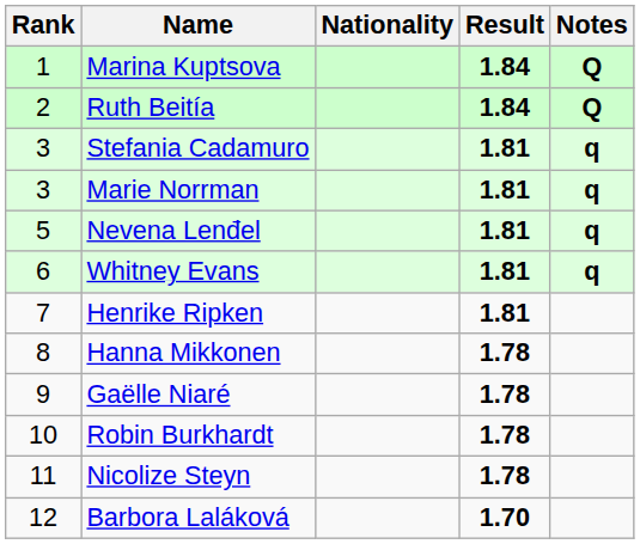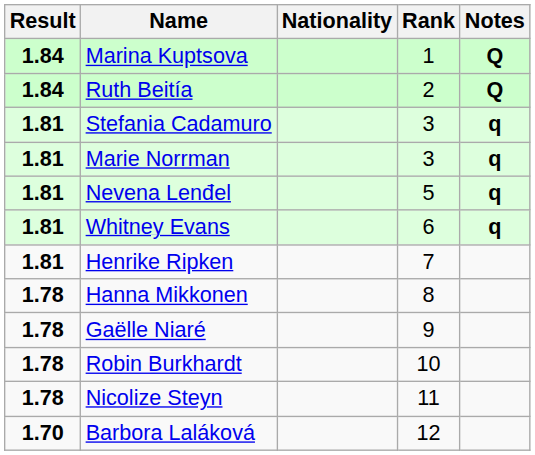 <table class="wikitable sortable" style="text-align:center">
 <tr>
-<th>Rank</th>
+<th>Result</th>
 <th>Name</th>
 <th>Nationality</th>
-<th>Result</th>
+<th>Rank</th>
 <th>Notes</th>
 </tr>
 <tr bgcolor=ccffcc>
-<td>1</td>
+<td><strong>1.84</strong></td>
 <td align=left><a href='#'>Marina Kuptsova</a></td>
 <td align=left></td>
-<td><strong>1.84</strong></td>
+<td>1</td>
 <td><strong>Q</strong></td>
 </tr>
 <tr bgcolor=ccffcc>
-<td>2</td>
+<td><strong>1.84</strong></td>
 <td align=left><a href='#'>Ruth Beitía</a></td>
 <td align=left></td>
-<td><strong>1.84</strong></td>
+<td>2</td>
 <td><strong>Q</strong></td>
 </tr>
 <tr bgcolor=ddffdd>
-<td>3</td>
+<td><strong>1.81</strong></td>
 <td align=left><a href='#'>Stefania Cadamuro</a></td>
 <td align=left></td>
-<td><strong>1.81</strong></td>
+<td>3</td>
 <td><strong>q</strong></td>
 </tr>
 <tr bgcolor=ddffdd>
-<td>3</td>
+<td><strong>1.81</strong></td>
 <td align=left><a href='#'>Marie Norrman</a></td>
 <td align=left></td>
-<td><strong>1.81</strong></td>
+<td>3</td>
 <td><strong>q</strong></td>
 </tr>
 <tr bgcolor=ddffdd>
-<td>5</td>
+<td><strong>1.81</strong></td>
 <td align=left><a href='#'>Nevena Lenđel</a></td>
 <td align=left></td>
-<td><strong>1.81</strong></td>
+<td>5</td>
 <td><strong>q</strong></td>
 </tr>
 <tr bgcolor=ddffdd>
-<td>6</td>
+<td><strong>1.81</strong></td>
 <td align=left><a href='#'>Whitney Evans</a></td>
 <td align=left></td>
-<td><strong>1.81</strong></td>
+<td>6</td>
 <td><strong>q</strong></td>
 </tr>
 <tr>
-<td>7</td>
+<td><strong>1.81</strong></td>
 <td align=left><a href='#'>Henrike Ripken</a></td>
 <td align=left></td>
-<td><strong>1.81</strong></td>
+<td>7</td>
 <td></td>
 </tr>
 <tr>
-<td>8</td>
+<td><strong>1.78</strong></td>
 <td align=left><a href='#'>Hanna Mikkonen</a></td>
 <td align=left></td>
-<td><strong>1.78</strong></td>
+<td>8</td>
 <td></td>
 </tr>
 <tr>
-<td>9</td>
+<td><strong>1.78</strong></td>
 <td align=left><a href='#'>Gaëlle Niaré</a></td>
 <td align=left></td>
-<td><strong>1.78</strong></td>
+<td>9</td>
 <td></td>
 </tr>
 <tr>
-<td>10</td>
+<td><strong>1.78</strong></td>
 <td align=left><a href='#'>Robin Burkhardt</a></td>
 <td align=left></td>
-<td><strong>1.78</strong></td>
+<td>10</td>
 <td></td>
 </tr>
 <tr>
-<td>11</td>
+<td><strong>1.78</strong></td>
 <td align=left><a href='#'>Nicolize Steyn</a></td>
 <td align=left></td>
-<td><strong>1.78</strong></td>
+<td>11</td>
 <td></td>
 </tr>
 <tr>
-<td>12</td>
+<td><strong>1.70</strong></td>
 <td align=left><a href='#'>Barbora Laláková</a></td>
 <td align=left></td>
-<td><strong>1.70</strong></td>
+<td>12</td>
 <td></td>
 </tr>
 </table>
